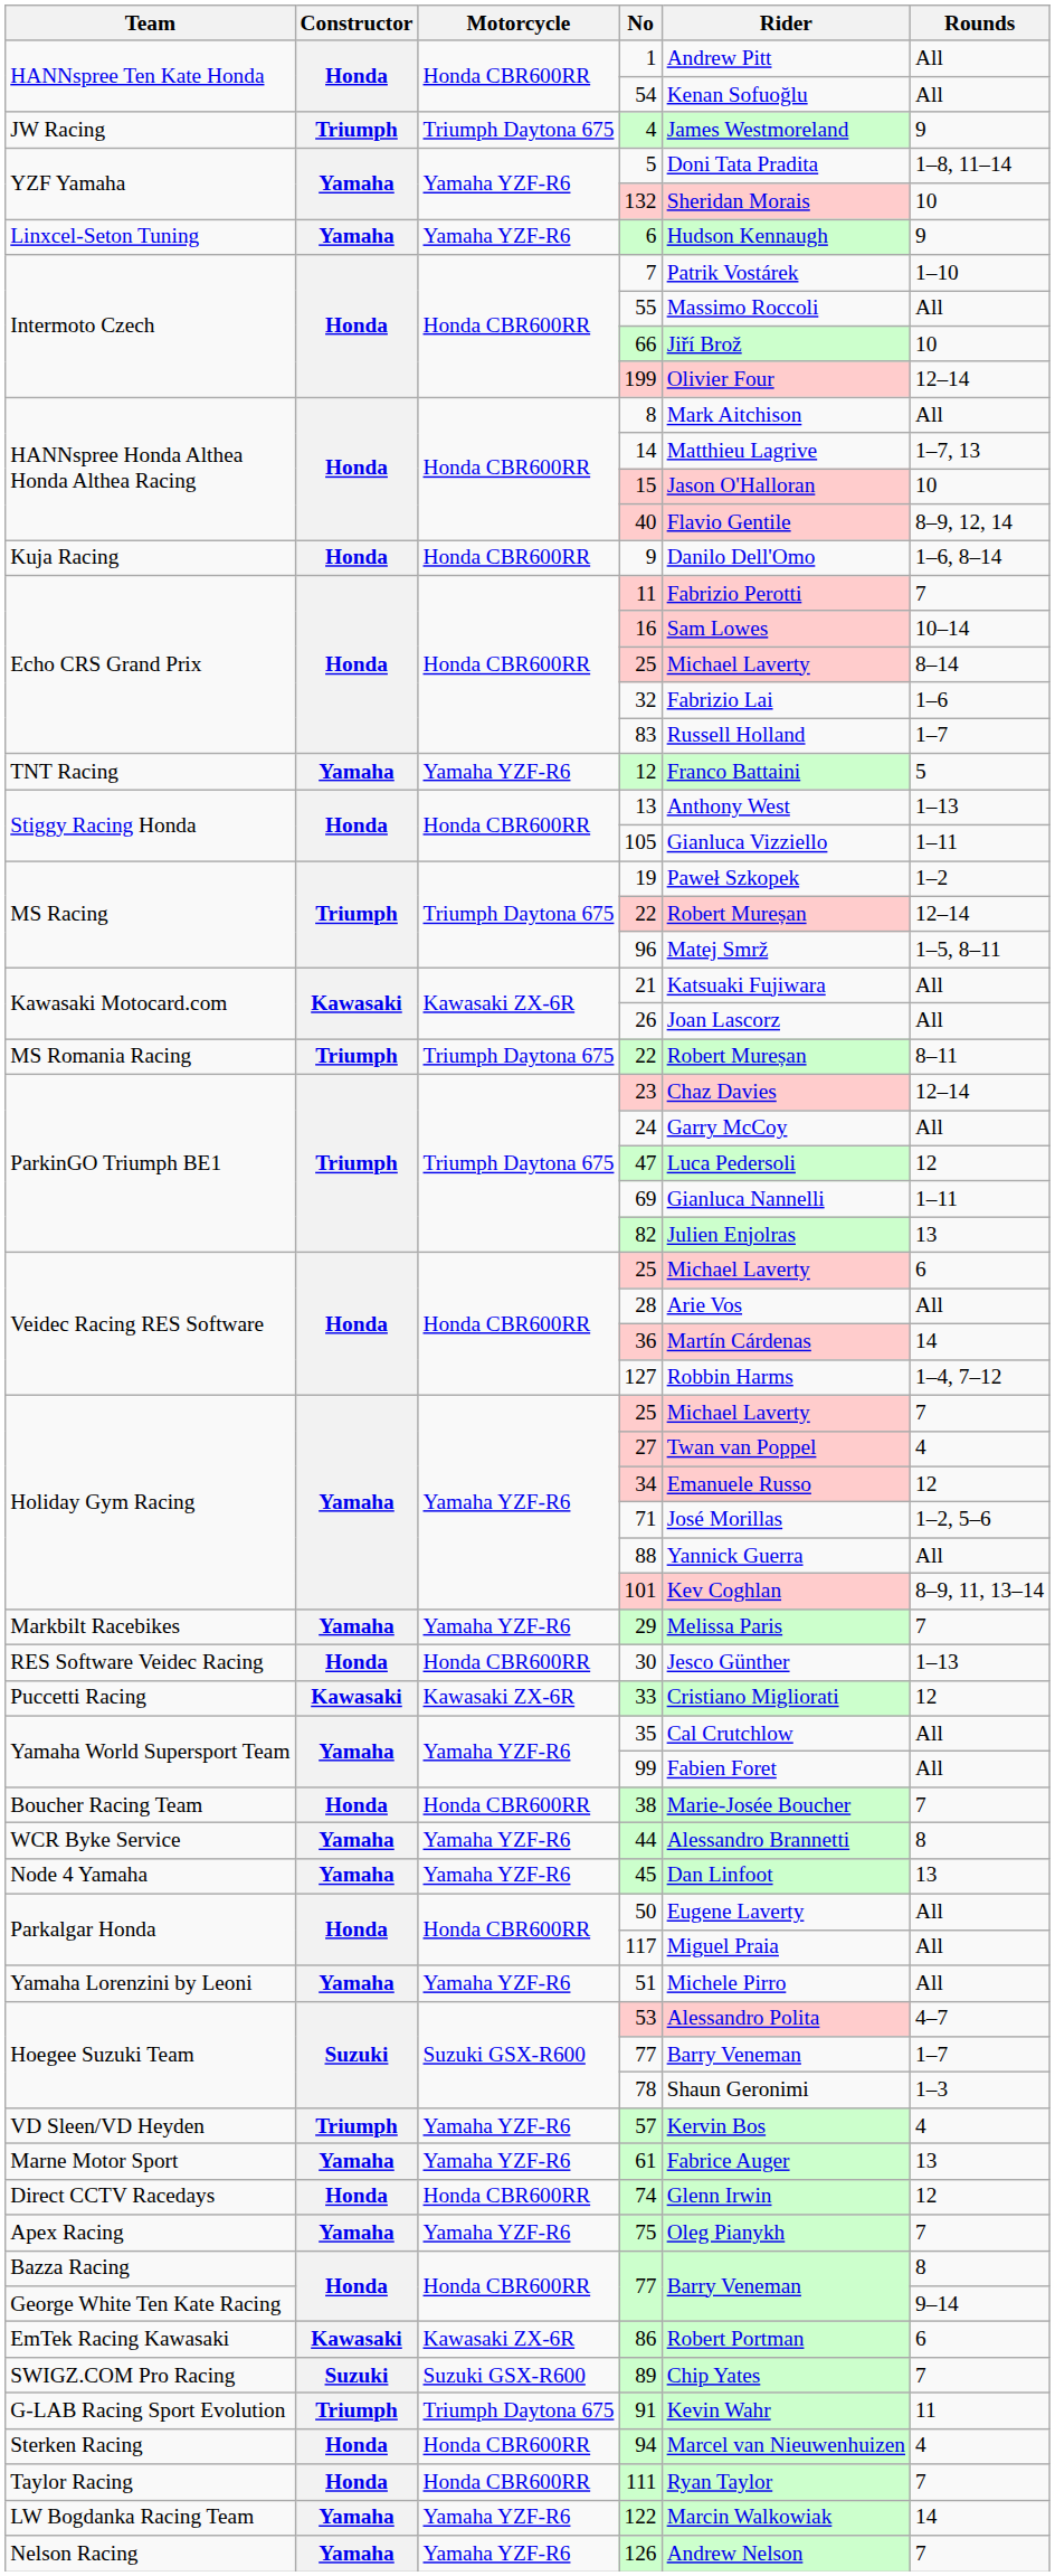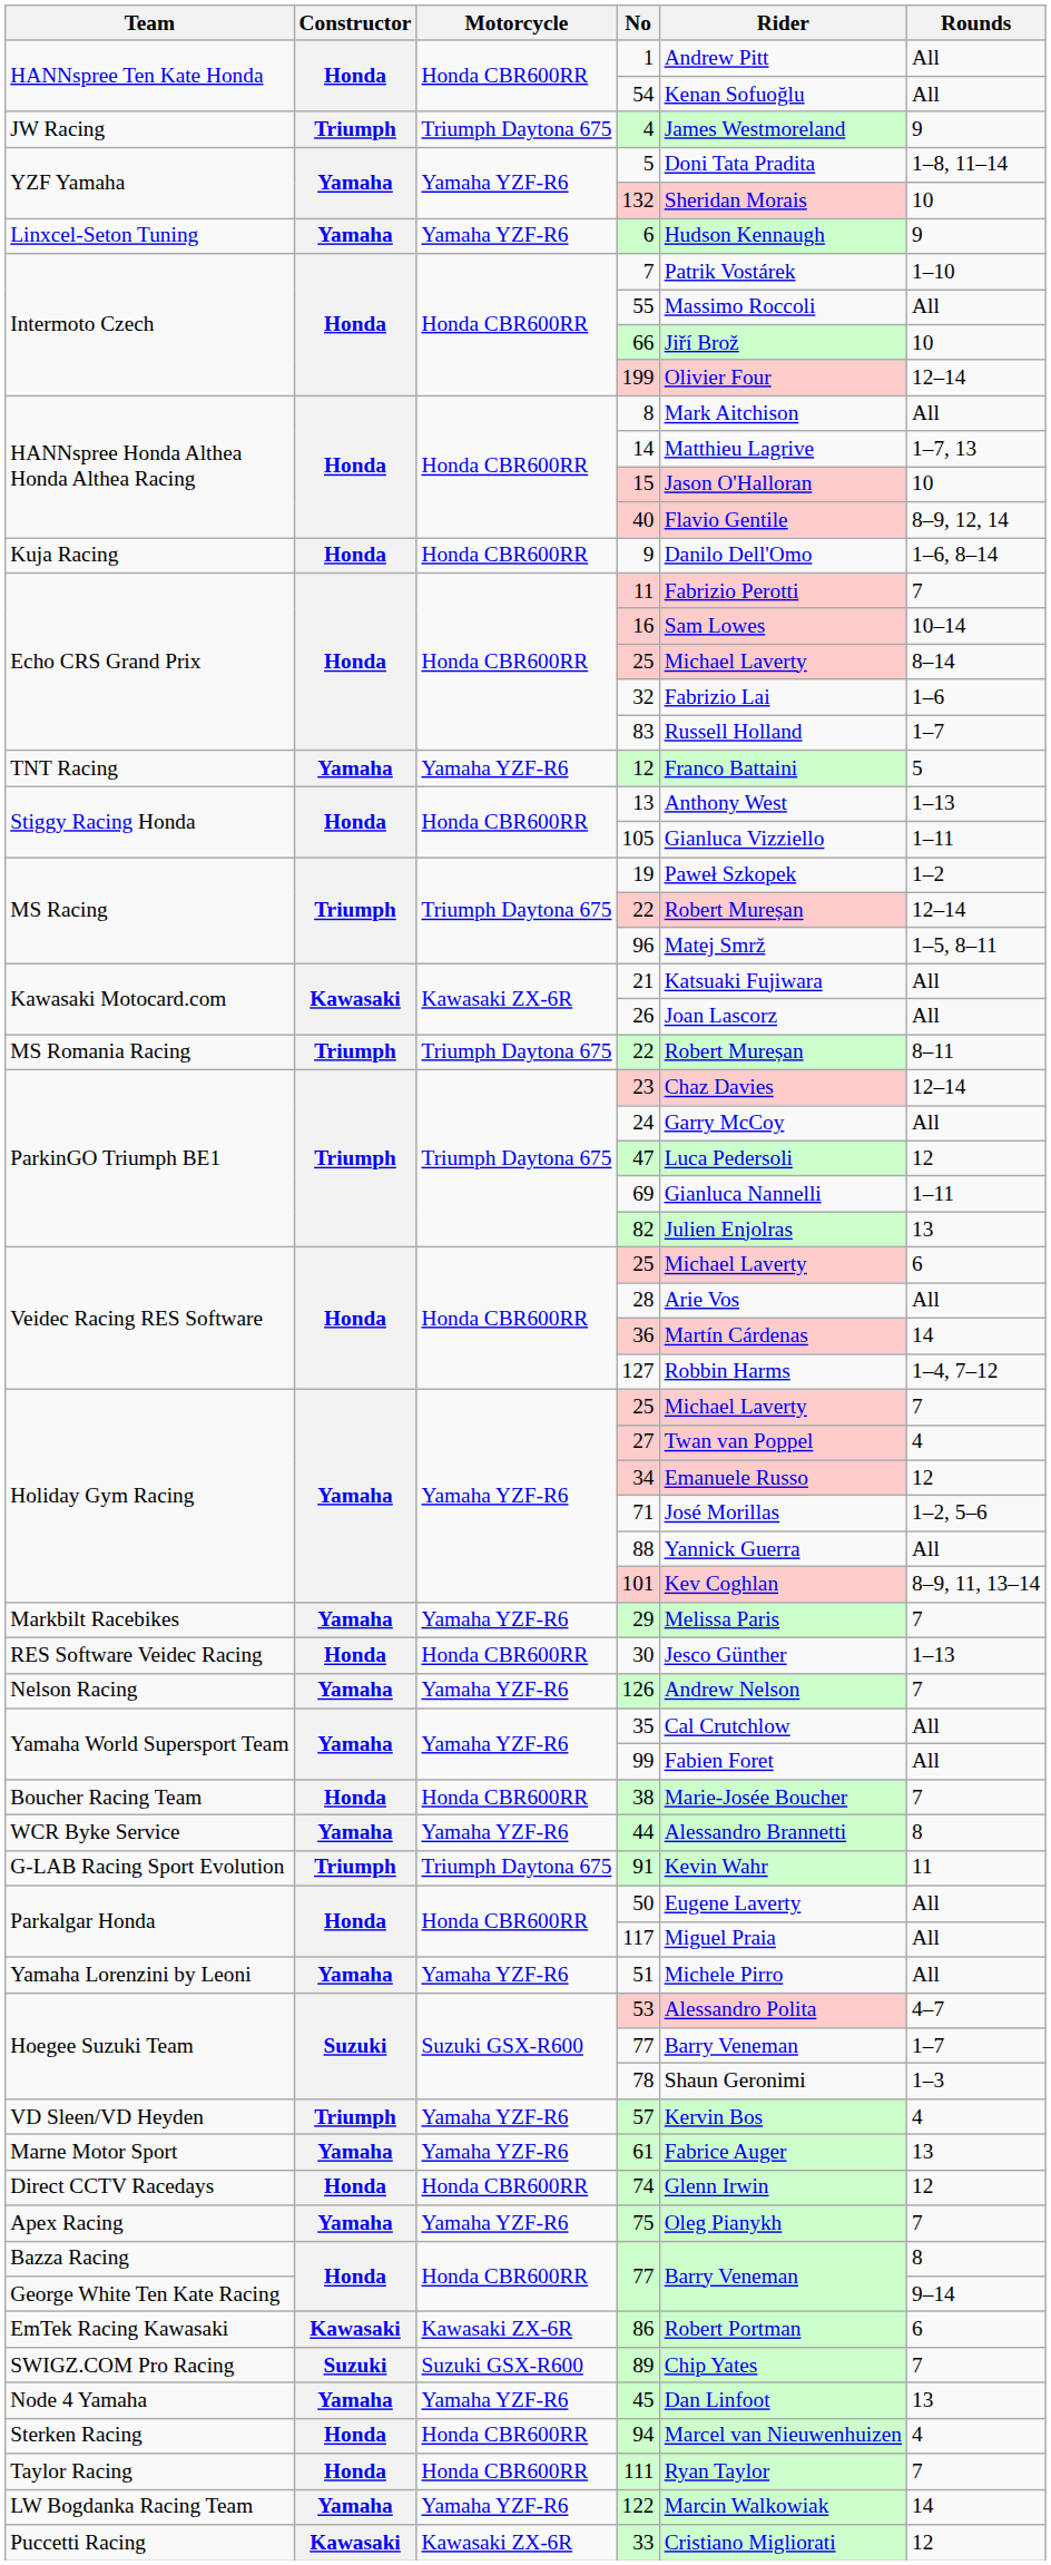 <table class="wikitable" style="font-size: 85%">
 <tr>
 <th>Team</th>
 <th>Constructor</th>
 <th>Motorcycle</th>
 <th>No</th>
 <th>Rider</th>
 <th>Rounds</th>
 </tr>
 <tr>
 <td rowspan=2><a href='#'>HANNspree Ten Kate Honda</a></td>
 <th rowspan=2><a href='#'>Honda</a></th>
 <td rowspan=2><a href='#'>Honda CBR600RR</a></td>
 <td align="right">1</td>
 <td> <a href='#'>Andrew Pitt</a></td>
 <td>All</td>
 </tr>
 <tr>
 <td align="right">54</td>
 <td> <a href='#'>Kenan Sofuoğlu</a></td>
 <td>All</td>
 </tr>
 <tr>
 <td>JW Racing</td>
 <th><a href='#'>Triumph</a></th>
 <td><a href='#'>Triumph Daytona 675</a></td>
 <td style="background:#ccffcc;" align="right">4</td>
 <td style="background:#ccffcc;"> <a href='#'>James Westmoreland</a></td>
 <td>9</td>
 </tr>
 <tr>
 <td rowspan=2>YZF Yamaha</td>
 <th rowspan=2><a href='#'>Yamaha</a></th>
 <td rowspan=2><a href='#'>Yamaha YZF-R6</a></td>
 <td align="right">5</td>
 <td> <a href='#'>Doni Tata Pradita</a></td>
 <td>1–8, 11–14</td>
 </tr>
 <tr>
 <td style="background:#ffcccc;" align="right">132</td>
 <td style="background:#ffcccc;"> <a href='#'>Sheridan Morais</a></td>
 <td>10</td>
 </tr>
 <tr>
 <td><a href='#'>Linxcel-Seton Tuning</a></td>
 <th><a href='#'>Yamaha</a></th>
 <td><a href='#'>Yamaha YZF-R6</a></td>
 <td style="background:#ccffcc;" align="right">6</td>
 <td style="background:#ccffcc;"> <a href='#'>Hudson Kennaugh</a></td>
 <td>9</td>
 </tr>
 <tr>
 <td rowspan=4>Intermoto Czech</td>
 <th rowspan=4><a href='#'>Honda</a></th>
 <td rowspan=4><a href='#'>Honda CBR600RR</a></td>
 <td align="right">7</td>
 <td> <a href='#'>Patrik Vostárek</a></td>
 <td>1–10</td>
 </tr>
 <tr>
 <td align="right">55</td>
 <td> <a href='#'>Massimo Roccoli</a></td>
 <td>All</td>
 </tr>
 <tr>
 <td style="background:#ccffcc;" align="right">66</td>
 <td style="background:#ccffcc;"> <a href='#'>Jiří Brož</a></td>
 <td>10</td>
 </tr>
 <tr>
 <td style="background:#ffcccc;" align="right">199</td>
 <td style="background:#ffcccc;"> <a href='#'>Olivier Four</a></td>
 <td>12–14</td>
 </tr>
 <tr>
 <td rowspan=4>HANNspree Honda Althea<br>Honda Althea Racing</td>
 <th rowspan=4><a href='#'>Honda</a></th>
 <td rowspan=4><a href='#'>Honda CBR600RR</a></td>
 <td align="right">8</td>
 <td> <a href='#'>Mark Aitchison</a></td>
 <td>All</td>
 </tr>
 <tr>
 <td align="right">14</td>
 <td> <a href='#'>Matthieu Lagrive</a></td>
 <td>1–7, 13</td>
 </tr>
 <tr>
 <td style="background:#ffcccc;" align=right>15</td>
 <td style="background:#ffcccc;"> <a href='#'>Jason O'Halloran</a></td>
 <td>10</td>
 </tr>
 <tr>
 <td style="background:#ffcccc;" align=right>40</td>
 <td style="background:#ffcccc;"> <a href='#'>Flavio Gentile</a></td>
 <td>8–9, 12, 14</td>
 </tr>
 <tr>
 <td>Kuja Racing</td>
 <th><a href='#'>Honda</a></th>
 <td><a href='#'>Honda CBR600RR</a></td>
 <td align="right">9</td>
 <td> <a href='#'>Danilo Dell'Omo</a></td>
 <td>1–6, 8–14</td>
 </tr>
 <tr>
 <td rowspan=5>Echo CRS Grand Prix</td>
 <th rowspan=5><a href='#'>Honda</a></th>
 <td rowspan=5><a href='#'>Honda CBR600RR</a></td>
 <td style="background:#ffcccc;" align="right">11</td>
 <td style="background:#ffcccc;"> <a href='#'>Fabrizio Perotti</a></td>
 <td>7</td>
 </tr>
 <tr>
 <td style="background:#ffcccc;" align="right">16</td>
 <td style="background:#ffcccc;"> <a href='#'>Sam Lowes</a></td>
 <td>10–14</td>
 </tr>
 <tr>
 <td style="background:#ffcccc;" align="right">25</td>
 <td style="background:#ffcccc;"> <a href='#'>Michael Laverty</a></td>
 <td>8–14</td>
 </tr>
 <tr>
 <td align="right">32</td>
 <td> <a href='#'>Fabrizio Lai</a></td>
 <td>1–6</td>
 </tr>
 <tr>
 <td align="right">83</td>
 <td> <a href='#'>Russell Holland</a></td>
 <td>1–7</td>
 </tr>
 <tr>
 <td>TNT Racing</td>
 <th><a href='#'>Yamaha</a></th>
 <td><a href='#'>Yamaha YZF-R6</a></td>
 <td style="background:#ccffcc;" align=right>12</td>
 <td style="background:#ccffcc;"> <a href='#'>Franco Battaini</a></td>
 <td>5</td>
 </tr>
 <tr>
 <td rowspan=2><a href='#'>Stiggy Racing</a> Honda</td>
 <th rowspan=2><a href='#'>Honda</a></th>
 <td rowspan=2><a href='#'>Honda CBR600RR</a></td>
 <td align="right">13</td>
 <td> <a href='#'>Anthony West</a></td>
 <td>1–13</td>
 </tr>
 <tr>
 <td align="right">105</td>
 <td> <a href='#'>Gianluca Vizziello</a></td>
 <td>1–11</td>
 </tr>
 <tr>
 <td rowspan=3>MS Racing</td>
 <th rowspan=3><a href='#'>Triumph</a></th>
 <td rowspan=3><a href='#'>Triumph Daytona 675</a></td>
 <td align="right">19</td>
 <td> <a href='#'>Paweł Szkopek</a></td>
 <td>1–2</td>
 </tr>
 <tr>
 <td style="background:#ffcccc;" align="right">22</td>
 <td style="background:#ffcccc;"> <a href='#'>Robert Mureșan</a></td>
 <td>12–14</td>
 </tr>
 <tr>
 <td align="right">96</td>
 <td> <a href='#'>Matej Smrž</a></td>
 <td>1–5, 8–11</td>
 </tr>
 <tr>
 <td rowspan=2>Kawasaki Motocard.com</td>
 <th rowspan=2><a href='#'>Kawasaki</a></th>
 <td rowspan=2><a href='#'>Kawasaki ZX-6R</a></td>
 <td align="right">21</td>
 <td> <a href='#'>Katsuaki Fujiwara</a></td>
 <td>All</td>
 </tr>
 <tr>
 <td align="right">26</td>
 <td> <a href='#'>Joan Lascorz</a></td>
 <td>All</td>
 </tr>
 <tr>
 <td>MS Romania Racing</td>
 <th><a href='#'>Triumph</a></th>
 <td><a href='#'>Triumph Daytona 675</a></td>
 <td style="background:#ccffcc;" align="right">22</td>
 <td style="background:#ccffcc;"> <a href='#'>Robert Mureșan</a></td>
 <td>8–11</td>
 </tr>
 <tr>
 <td rowspan=5>ParkinGO Triumph BE1</td>
 <th rowspan=5><a href='#'>Triumph</a></th>
 <td rowspan=5><a href='#'>Triumph Daytona 675</a></td>
 <td style="background:#ffcccc;" align=right>23</td>
 <td style="background:#ffcccc;"> <a href='#'>Chaz Davies</a></td>
 <td>12–14</td>
 </tr>
 <tr>
 <td align="right">24</td>
 <td> <a href='#'>Garry McCoy</a></td>
 <td>All</td>
 </tr>
 <tr>
 <td style="background:#ccffcc;" align=right>47</td>
 <td style="background:#ccffcc;"> <a href='#'>Luca Pedersoli</a></td>
 <td>12</td>
 </tr>
 <tr>
 <td align="right">69</td>
 <td> <a href='#'>Gianluca Nannelli</a></td>
 <td>1–11</td>
 </tr>
 <tr>
 <td style="background:#ccffcc;" align=right>82</td>
 <td style="background:#ccffcc;"> <a href='#'>Julien Enjolras</a></td>
 <td>13</td>
 </tr>
 <tr>
 <td rowspan=4>Veidec Racing RES Software</td>
 <th rowspan=4><a href='#'>Honda</a></th>
 <td rowspan=4><a href='#'>Honda CBR600RR</a></td>
 <td style="background:#ffcccc;" align="right">25</td>
 <td style="background:#ffcccc;"> <a href='#'>Michael Laverty</a></td>
 <td>6</td>
 </tr>
 <tr>
 <td align="right">28</td>
 <td> <a href='#'>Arie Vos</a></td>
 <td>All</td>
 </tr>
 <tr>
 <td style="background:#ffcccc;" align="right">36</td>
 <td style="background:#ffcccc;"> <a href='#'>Martín Cárdenas</a></td>
 <td>14</td>
 </tr>
 <tr>
 <td align="right">127</td>
 <td> <a href='#'>Robbin Harms</a></td>
 <td>1–4, 7–12</td>
 </tr>
 <tr>
 <td rowspan=6>Holiday Gym Racing</td>
 <th rowspan=6><a href='#'>Yamaha</a></th>
 <td rowspan=6><a href='#'>Yamaha YZF-R6</a></td>
 <td style="background:#ffcccc;" align="right">25</td>
 <td style="background:#ffcccc;"> <a href='#'>Michael Laverty</a></td>
 <td>7</td>
 </tr>
 <tr>
 <td style="background:#ffcccc;" align="right">27</td>
 <td style="background:#ffcccc;"> <a href='#'>Twan van Poppel</a></td>
 <td>4</td>
 </tr>
 <tr>
 <td style="background:#ffcccc;" align="right">34</td>
 <td style="background:#ffcccc;"> <a href='#'>Emanuele Russo</a></td>
 <td>12</td>
 </tr>
 <tr>
 <td align="right">71</td>
 <td> <a href='#'>José Morillas</a></td>
 <td>1–2, 5–6</td>
 </tr>
 <tr>
 <td align="right">88</td>
 <td> <a href='#'>Yannick Guerra</a></td>
 <td>All</td>
 </tr>
 <tr>
 <td style="background:#ffcccc;" align="right">101</td>
 <td style="background:#ffcccc;"> <a href='#'>Kev Coghlan</a></td>
 <td>8–9, 11, 13–14</td>
 </tr>
 <tr>
 <td>Markbilt Racebikes</td>
 <th><a href='#'>Yamaha</a></th>
 <td><a href='#'>Yamaha YZF-R6</a></td>
 <td style="background:#ccffcc;" align=right>29</td>
 <td style="background:#ccffcc;"> <a href='#'>Melissa Paris</a></td>
 <td>7</td>
 </tr>
 <tr>
 <td>RES Software Veidec Racing</td>
 <th><a href='#'>Honda</a></th>
 <td><a href='#'>Honda CBR600RR</a></td>
 <td align="right">30</td>
 <td> <a href='#'>Jesco Günther</a></td>
 <td>1–13</td>
 </tr>
 <tr>
-<td>Puccetti Racing</td>
-<th><a href='#'>Kawasaki</a></th>
-<td><a href='#'>Kawasaki ZX-6R</a></td>
-<td style="background:#ccffcc;" align="right">33</td>
-<td style="background:#ccffcc;"> <a href='#'>Cristiano Migliorati</a></td>
-<td>12</td>
+<td>Nelson Racing</td>
+<th><a href='#'>Yamaha</a></th>
+<td><a href='#'>Yamaha YZF-R6</a></td>
+<td style="background:#ccffcc;" align=right>126</td>
+<td style="background:#ccffcc;"> <a href='#'>Andrew Nelson</a></td>
+<td>7</td>
 </tr>
 <tr>
 <td rowspan=2>Yamaha World Supersport Team</td>
 <th rowspan=2><a href='#'>Yamaha</a></th>
 <td rowspan=2><a href='#'>Yamaha YZF-R6</a></td>
 <td align="right">35</td>
 <td> <a href='#'>Cal Crutchlow</a></td>
 <td>All</td>
 </tr>
 <tr>
 <td align="right">99</td>
 <td> <a href='#'>Fabien Foret</a></td>
 <td>All</td>
 </tr>
 <tr>
 <td>Boucher Racing Team</td>
 <th><a href='#'>Honda</a></th>
 <td><a href='#'>Honda CBR600RR</a></td>
 <td style="background:#ccffcc;" align=right>38</td>
 <td style="background:#ccffcc;"> <a href='#'>Marie-Josée Boucher</a></td>
 <td>7</td>
 </tr>
 <tr>
 <td>WCR Byke Service</td>
 <th><a href='#'>Yamaha</a></th>
 <td><a href='#'>Yamaha YZF-R6</a></td>
 <td style="background:#ccffcc;" align=right>44</td>
 <td style="background:#ccffcc;"> <a href='#'>Alessandro Brannetti</a></td>
 <td>8</td>
 </tr>
 <tr>
-<td>Node 4 Yamaha</td>
-<th><a href='#'>Yamaha</a></th>
-<td><a href='#'>Yamaha YZF-R6</a></td>
-<td style="background:#ccffcc;" align=right>45</td>
-<td style="background:#ccffcc;"> <a href='#'>Dan Linfoot</a></td>
-<td>13</td>
+<td>G-LAB Racing Sport Evolution</td>
+<th><a href='#'>Triumph</a></th>
+<td><a href='#'>Triumph Daytona 675</a></td>
+<td style="background:#ccffcc;" align="right">91</td>
+<td style="background:#ccffcc;"> <a href='#'>Kevin Wahr</a></td>
+<td>11</td>
 </tr>
 <tr>
 <td rowspan=2>Parkalgar Honda</td>
 <th rowspan=2><a href='#'>Honda</a></th>
 <td rowspan=2><a href='#'>Honda CBR600RR</a></td>
 <td align="right">50</td>
 <td> <a href='#'>Eugene Laverty</a></td>
 <td>All</td>
 </tr>
 <tr>
 <td align="right">117</td>
 <td> <a href='#'>Miguel Praia</a></td>
 <td>All</td>
 </tr>
 <tr>
 <td>Yamaha Lorenzini by Leoni</td>
 <th><a href='#'>Yamaha</a></th>
 <td><a href='#'>Yamaha YZF-R6</a></td>
 <td align="right">51</td>
 <td> <a href='#'>Michele Pirro</a></td>
 <td>All</td>
 </tr>
 <tr>
 <td rowspan=3>Hoegee Suzuki Team</td>
 <th rowspan=3><a href='#'>Suzuki</a></th>
 <td rowspan=3><a href='#'>Suzuki GSX-R600</a></td>
 <td style="background:#ffcccc;" align=right>53</td>
 <td style="background:#ffcccc;"> <a href='#'>Alessandro Polita</a></td>
 <td>4–7</td>
 </tr>
 <tr>
 <td align="right">77</td>
 <td> <a href='#'>Barry Veneman</a></td>
 <td>1–7</td>
 </tr>
 <tr>
 <td align="right">78</td>
 <td> Shaun Geronimi</td>
 <td>1–3</td>
 </tr>
 <tr>
 <td>VD Sleen/VD Heyden</td>
 <th><a href='#'>Triumph</a></th>
 <td><a href='#'>Yamaha YZF-R6</a></td>
 <td style="background:#ccffcc;" align=right>57</td>
 <td style="background:#ccffcc;"> <a href='#'>Kervin Bos</a></td>
 <td>4</td>
 </tr>
 <tr>
 <td>Marne Motor Sport</td>
 <th><a href='#'>Yamaha</a></th>
 <td><a href='#'>Yamaha YZF-R6</a></td>
 <td style="background:#ccffcc;" align=right>61</td>
 <td style="background:#ccffcc;"> <a href='#'>Fabrice Auger</a></td>
 <td>13</td>
 </tr>
 <tr>
 <td>Direct CCTV Racedays</td>
 <th><a href='#'>Honda</a></th>
 <td><a href='#'>Honda CBR600RR</a></td>
 <td style="background:#ccffcc;" align=right>74</td>
 <td style="background:#ccffcc;"> <a href='#'>Glenn Irwin</a></td>
 <td>12</td>
 </tr>
 <tr>
 <td>Apex Racing</td>
 <th><a href='#'>Yamaha</a></th>
 <td><a href='#'>Yamaha YZF-R6</a></td>
 <td style="background:#ccffcc;" align=right>75</td>
 <td style="background:#ccffcc;"> <a href='#'>Oleg Pianykh</a></td>
 <td>7</td>
 </tr>
 <tr>
 <td>Bazza Racing</td>
 <th rowspan=2><a href='#'>Honda</a></th>
 <td rowspan=2><a href='#'>Honda CBR600RR</a></td>
 <td rowspan=2 style="background:#ccffcc;" align="right">77</td>
 <td rowspan=2 style="background:#ccffcc;"> <a href='#'>Barry Veneman</a></td>
 <td>8</td>
 </tr>
 <tr>
 <td>George White Ten Kate Racing</td>
 <td>9–14</td>
 </tr>
 <tr>
 <td>EmTek Racing Kawasaki</td>
 <th><a href='#'>Kawasaki</a></th>
 <td><a href='#'>Kawasaki ZX-6R</a></td>
 <td style="background:#ccffcc;" align="right">86</td>
 <td style="background:#ccffcc;"> <a href='#'>Robert Portman</a></td>
 <td>6</td>
 </tr>
 <tr>
 <td>SWIGZ.COM Pro Racing</td>
 <th><a href='#'>Suzuki</a></th>
 <td><a href='#'>Suzuki GSX-R600</a></td>
 <td style="background:#ccffcc;" align=right>89</td>
 <td style="background:#ccffcc;"> <a href='#'>Chip Yates</a></td>
 <td>7</td>
 </tr>
 <tr>
-<td>G-LAB Racing Sport Evolution</td>
-<th><a href='#'>Triumph</a></th>
-<td><a href='#'>Triumph Daytona 675</a></td>
-<td style="background:#ccffcc;" align="right">91</td>
-<td style="background:#ccffcc;"> <a href='#'>Kevin Wahr</a></td>
-<td>11</td>
+<td>Node 4 Yamaha</td>
+<th><a href='#'>Yamaha</a></th>
+<td><a href='#'>Yamaha YZF-R6</a></td>
+<td style="background:#ccffcc;" align=right>45</td>
+<td style="background:#ccffcc;"> <a href='#'>Dan Linfoot</a></td>
+<td>13</td>
 </tr>
 <tr>
 <td>Sterken Racing</td>
 <th><a href='#'>Honda</a></th>
 <td><a href='#'>Honda CBR600RR</a></td>
 <td style="background:#ccffcc;" align=right>94</td>
 <td style="background:#ccffcc;"> <a href='#'>Marcel van Nieuwenhuizen</a></td>
 <td>4</td>
 </tr>
 <tr>
 <td>Taylor Racing</td>
 <th><a href='#'>Honda</a></th>
 <td><a href='#'>Honda CBR600RR</a></td>
 <td style="background:#ccffcc;" align=right>111</td>
 <td style="background:#ccffcc;"> <a href='#'>Ryan Taylor</a></td>
 <td>7</td>
 </tr>
 <tr>
 <td>LW Bogdanka Racing Team</td>
 <th><a href='#'>Yamaha</a></th>
 <td><a href='#'>Yamaha YZF-R6</a></td>
 <td style="background:#ccffcc;" align=right>122</td>
 <td style="background:#ccffcc;"> <a href='#'>Marcin Walkowiak</a></td>
 <td>14</td>
 </tr>
 <tr>
-<td>Nelson Racing</td>
-<th><a href='#'>Yamaha</a></th>
-<td><a href='#'>Yamaha YZF-R6</a></td>
-<td style="background:#ccffcc;" align=right>126</td>
-<td style="background:#ccffcc;"> <a href='#'>Andrew Nelson</a></td>
-<td>7</td>
+<td>Puccetti Racing</td>
+<th><a href='#'>Kawasaki</a></th>
+<td><a href='#'>Kawasaki ZX-6R</a></td>
+<td style="background:#ccffcc;" align="right">33</td>
+<td style="background:#ccffcc;"> <a href='#'>Cristiano Migliorati</a></td>
+<td>12</td>
 </tr>
 </table>
